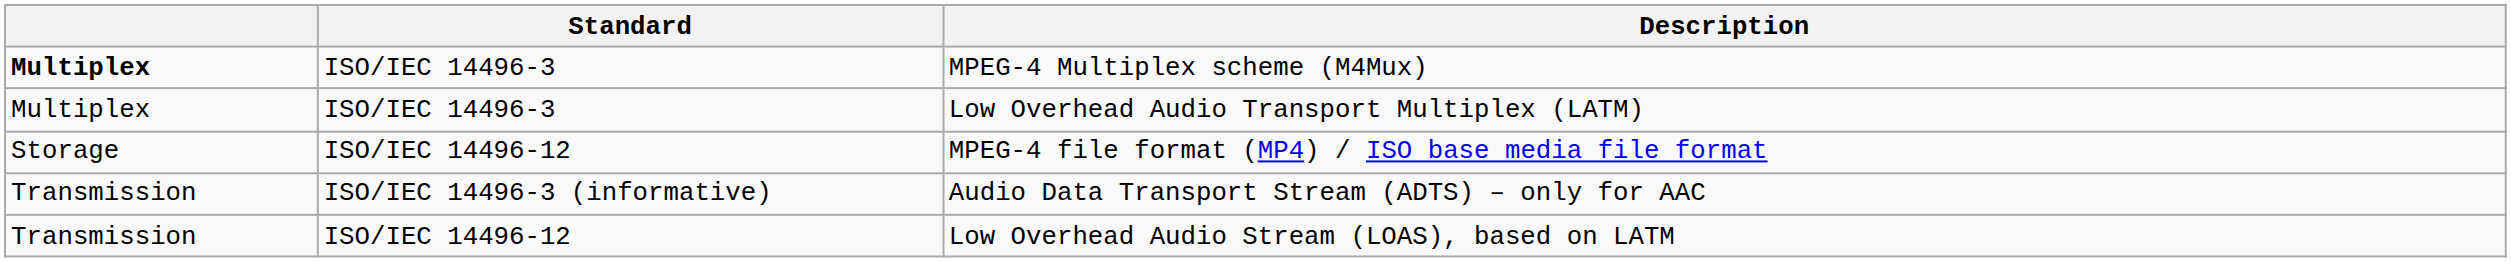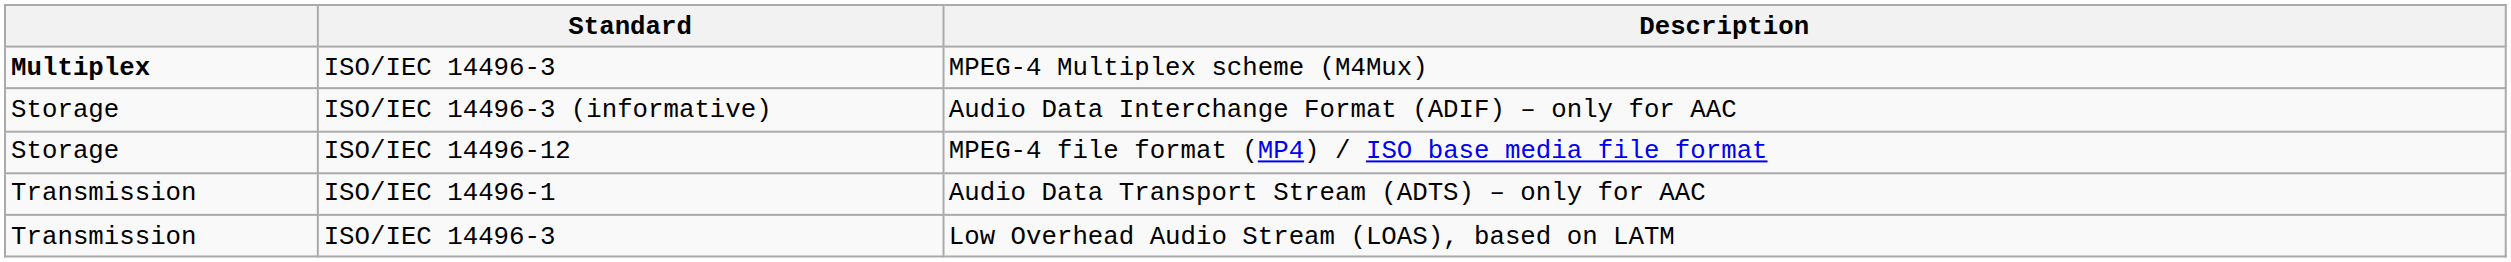 <table class="wikitable sortable" width="100%">
 <tr>
 <th width="10%"></th>
 <th width="20%">Standard</th>
 <th width="50%">Description</th>
 </tr>
 <tr>
 <td><strong>Multiplex</strong></td>
 <td>ISO/IEC 14496-3</td>
 <td>MPEG-4 Multiplex scheme (M4Mux)</td>
 </tr>
 <tr>
-<td>Multiplex</td>
-<td>ISO/IEC 14496-3</td>
-<td>Low Overhead Audio Transport Multiplex (LATM)</td>
+<td>Storage</td>
+<td>ISO/IEC 14496-3 (informative)</td>
+<td>Audio Data Interchange Format (ADIF) – only for AAC</td>
 </tr>
 <tr>
 <td>Storage</td>
 <td>ISO/IEC 14496-12</td>
 <td>MPEG-4 file format (<a href='#'>MP4</a>) / <a href='#'>ISO base media file format</a></td>
 </tr>
 <tr>
 <td>Transmission</td>
-<td>ISO/IEC 14496-3 (informative)</td>
+<td>ISO/IEC 14496-1</td>
 <td>Audio Data Transport Stream (ADTS) – only for AAC</td>
 </tr>
 <tr>
 <td>Transmission</td>
-<td>ISO/IEC 14496-12</td>
+<td>ISO/IEC 14496-3</td>
 <td>Low Overhead Audio Stream (LOAS), based on LATM</td>
 </tr>
 </table>
